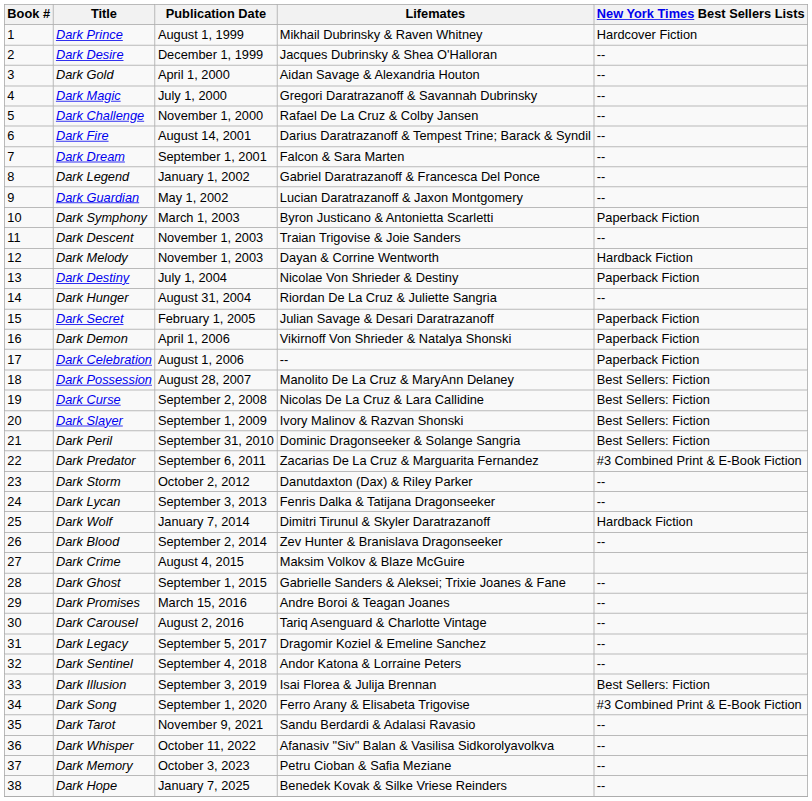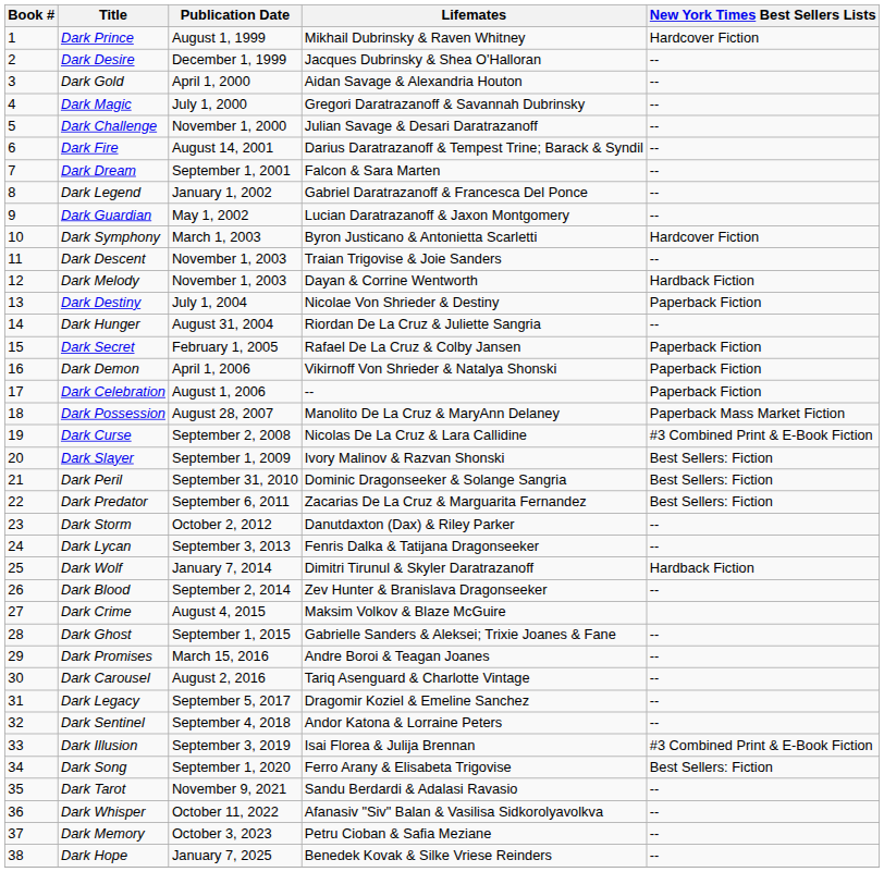 <table class="wikitable sortable mw-collapsible">
 <tr>
 <th>Book #</th>
 <th>Title</th>
 <th>Publication Date</th>
 <th>Lifemates</th>
 <th><a href='#'>New York Times</a> Best Sellers Lists</th>
 </tr>
 <tr>
 <td>1</td>
 <td><em><a href='#'>Dark Prince</a></em></td>
 <td>August 1, 1999</td>
 <td>Mikhail Dubrinsky & Raven Whitney</td>
 <td>Hardcover Fiction</td>
 </tr>
 <tr>
 <td>2</td>
 <td><em><a href='#'>Dark Desire</a></em></td>
 <td>December 1, 1999</td>
 <td>Jacques Dubrinsky & Shea O'Halloran</td>
 <td>--</td>
 </tr>
 <tr>
 <td>3</td>
 <td><em>Dark Gold</em></td>
 <td>April 1, 2000</td>
 <td>Aidan Savage & Alexandria Houton</td>
 <td>--</td>
 </tr>
 <tr>
 <td>4</td>
 <td><em><a href='#'>Dark Magic</a></em></td>
 <td>July 1, 2000</td>
 <td>Gregori Daratrazanoff & Savannah Dubrinsky</td>
 <td>--</td>
 </tr>
 <tr>
 <td>5</td>
 <td><em><a href='#'>Dark Challenge</a></em></td>
 <td>November 1, 2000</td>
-<td>Rafael De La Cruz & Colby Jansen</td>
+<td>Julian Savage & Desari Daratrazanoff</td>
 <td>--</td>
 </tr>
 <tr>
 <td>6</td>
 <td><em><a href='#'>Dark Fire</a></em></td>
 <td>August 14, 2001</td>
 <td>Darius Daratrazanoff & Tempest Trine; Barack & Syndil</td>
 <td>--</td>
 </tr>
 <tr>
 <td>7</td>
 <td><em><a href='#'>Dark Dream</a></em></td>
 <td>September 1, 2001</td>
 <td>Falcon & Sara Marten</td>
 <td>--</td>
 </tr>
 <tr>
 <td>8</td>
 <td><em>Dark Legend</em></td>
 <td>January 1, 2002</td>
 <td>Gabriel Daratrazanoff & Francesca Del Ponce</td>
 <td>--</td>
 </tr>
 <tr>
 <td>9</td>
 <td><a href='#'><em>Dark Guardian</em></a></td>
 <td>May 1, 2002</td>
 <td>Lucian Daratrazanoff & Jaxon Montgomery</td>
 <td>--</td>
 </tr>
 <tr>
 <td>10</td>
 <td><em>Dark Symphony</em></td>
 <td>March 1, 2003</td>
 <td>Byron Justicano & Antonietta Scarletti</td>
-<td>Paperback  Fiction</td>
+<td>Hardcover Fiction</td>
 </tr>
 <tr>
 <td>11</td>
 <td><em>Dark Descent</em></td>
 <td>November 1, 2003</td>
 <td>Traian Trigovise & Joie Sanders</td>
 <td>--</td>
 </tr>
 <tr>
 <td>12</td>
 <td><em>Dark Melody</em></td>
 <td>November 1, 2003</td>
 <td>Dayan & Corrine Wentworth</td>
 <td>Hardback Fiction</td>
 </tr>
 <tr>
 <td>13</td>
 <td><em><a href='#'>Dark Destiny</a></em></td>
 <td>July 1, 2004</td>
 <td>Nicolae Von Shrieder & Destiny</td>
 <td>Paperback Fiction</td>
 </tr>
 <tr>
 <td>14</td>
 <td><em>Dark Hunger</em></td>
 <td>August 31, 2004</td>
 <td>Riordan De La Cruz & Juliette Sangria</td>
 <td>--</td>
 </tr>
 <tr>
 <td>15</td>
 <td><a href='#'><em>Dark Secret</em></a></td>
 <td>February 1, 2005</td>
-<td>Julian Savage & Desari Daratrazanoff</td>
+<td>Rafael De La Cruz & Colby Jansen</td>
 <td>Paperback Fiction</td>
 </tr>
 <tr>
 <td>16</td>
 <td><em>Dark Demon</em></td>
 <td>April 1, 2006</td>
 <td>Vikirnoff Von Shrieder & Natalya Shonski</td>
 <td>Paperback Fiction</td>
 </tr>
 <tr>
 <td>17</td>
 <td><em><a href='#'>Dark Celebration</a></em></td>
 <td>August 1, 2006</td>
 <td>--</td>
 <td>Paperback Fiction</td>
 </tr>
 <tr>
 <td>18</td>
 <td><em><a href='#'>Dark Possession</a></em></td>
 <td>August 28, 2007</td>
 <td>Manolito De La Cruz & MaryAnn Delaney</td>
-<td>Best Sellers: Fiction</td>
+<td>Paperback Mass Market Fiction</td>
 </tr>
 <tr>
 <td>19</td>
 <td><em><a href='#'>Dark Curse</a></em></td>
 <td>September 2, 2008</td>
 <td>Nicolas De La Cruz & Lara Callidine</td>
-<td>Best Sellers: Fiction</td>
+<td>#3 Combined Print & E-Book Fiction</td>
 </tr>
 <tr>
 <td>20</td>
 <td><em><a href='#'>Dark Slayer</a></em></td>
 <td>September 1, 2009</td>
 <td>Ivory Malinov & Razvan Shonski</td>
 <td>Best Sellers: Fiction</td>
 </tr>
 <tr>
 <td>21</td>
 <td><em>Dark Peril</em></td>
 <td>September 31, 2010</td>
 <td>Dominic Dragonseeker & Solange Sangria</td>
 <td>Best Sellers: Fiction</td>
 </tr>
 <tr>
 <td>22</td>
 <td><em>Dark Predator</em></td>
 <td>September 6, 2011</td>
 <td>Zacarias De La Cruz & Marguarita Fernandez</td>
-<td>#3 Combined Print & E-Book Fiction</td>
+<td>Best Sellers: Fiction</td>
 </tr>
 <tr>
 <td>23</td>
 <td><em>Dark Storm</em></td>
 <td>October 2, 2012</td>
 <td>Danutdaxton (Dax) & Riley Parker</td>
 <td>--</td>
 </tr>
 <tr>
 <td>24</td>
 <td><em>Dark Lycan</em></td>
 <td>September 3, 2013</td>
 <td>Fenris Dalka & Tatijana Dragonseeker</td>
 <td>--</td>
 </tr>
 <tr>
 <td>25</td>
 <td><em>Dark Wolf</em></td>
 <td>January 7, 2014</td>
 <td>Dimitri Tirunul & Skyler Daratrazanoff</td>
 <td>Hardback Fiction</td>
 </tr>
 <tr>
 <td>26</td>
 <td><em>Dark Blood</em></td>
 <td>September 2, 2014</td>
 <td>Zev Hunter & Branislava Dragonseeker</td>
 <td>--</td>
 </tr>
 <tr>
 <td>27</td>
 <td><em>Dark Crime</em></td>
 <td>August 4, 2015</td>
 <td>Maksim Volkov & Blaze McGuire</td>
 <td></td>
 </tr>
 <tr>
 <td>28</td>
 <td><em>Dark Ghost</em></td>
 <td>September 1, 2015</td>
 <td>Gabrielle Sanders & Aleksei; Trixie Joanes & Fane</td>
 <td>--</td>
 </tr>
 <tr>
 <td>29</td>
 <td><em>Dark Promises</em></td>
 <td>March 15, 2016</td>
 <td>Andre Boroi & Teagan Joanes</td>
 <td>--</td>
 </tr>
 <tr>
 <td>30</td>
 <td><em>Dark Carousel</em></td>
 <td>August 2, 2016</td>
 <td>Tariq Asenguard & Charlotte Vintage</td>
 <td>--</td>
 </tr>
 <tr>
 <td>31</td>
 <td><em>Dark Legacy</em></td>
 <td>September 5, 2017</td>
 <td>Dragomir Koziel & Emeline Sanchez</td>
 <td>--</td>
 </tr>
 <tr>
 <td>32</td>
 <td><em>Dark Sentinel</em></td>
 <td>September 4,  2018</td>
 <td>Andor Katona & Lorraine Peters</td>
 <td>--</td>
 </tr>
 <tr>
 <td>33</td>
 <td><em>Dark Illusion</em></td>
 <td>September 3, 2019</td>
 <td>Isai Florea & Julija Brennan</td>
-<td>Best Sellers: Fiction</td>
+<td>#3 Combined Print & E-Book Fiction</td>
 </tr>
 <tr>
 <td>34</td>
 <td><em>Dark Song</em></td>
 <td>September 1, 2020</td>
 <td>Ferro Arany & Elisabeta Trigovise</td>
-<td>#3 Combined Print & E-Book Fiction</td>
+<td>Best Sellers: Fiction</td>
 </tr>
 <tr>
 <td>35</td>
 <td><em>Dark Tarot</em></td>
 <td>November 9, 2021</td>
 <td>Sandu Berdardi & Adalasi Ravasio</td>
 <td>--</td>
 </tr>
 <tr>
 <td>36</td>
 <td><em>Dark Whisper</em></td>
 <td>October 11, 2022</td>
 <td>Afanasiv "Siv" Balan & Vasilisa Sidkorolyavolkva</td>
 <td>--</td>
 </tr>
 <tr>
 <td>37</td>
 <td><em>Dark Memory</em></td>
 <td>October 3, 2023</td>
 <td>Petru Cioban & Safia Meziane</td>
 <td>--</td>
 </tr>
 <tr>
 <td>38</td>
 <td><em>Dark Hope</em></td>
 <td>January 7, 2025</td>
 <td>Benedek Kovak & Silke Vriese Reinders</td>
 <td>--</td>
 </tr>
 <tr>
 </tr>
 </table>
